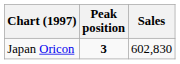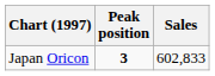 <table class="wikitable">
 <tr>
 <th>Chart (1997)</th>
 <th>Peak<br>position</th>
 <th>Sales</th>
 </tr>
 <tr>
 <td>Japan <a href='#'>Oricon</a></td>
 <td align="center"><strong>3</strong></td>
-<td>602,830</td>
+<td>602,833</td>
 </tr>
 </table>
